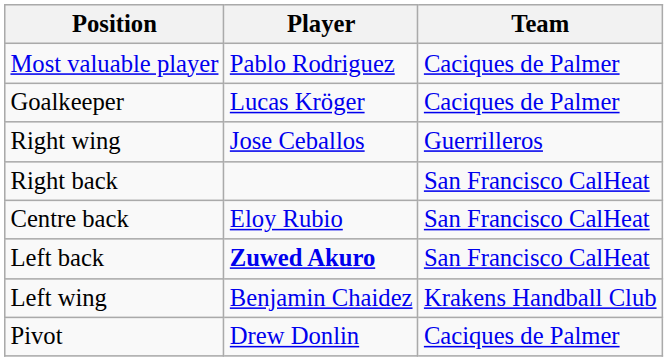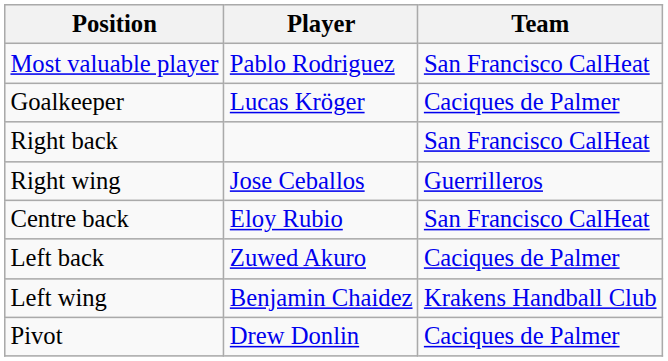 <table class="wikitable">
 <tr>
 <th>Position</th>
 <th>Player</th>
 <th>Team</th>
 </tr>
 <tr>
 <td><a href='#'>Most valuable player</a></td>
 <td> <a href='#'>Pablo Rodriguez</a></td>
-<td> <a href='#'>Caciques de Palmer</a></td>
+<td> <a href='#'>San Francisco CalHeat</a></td>
 </tr>
 <tr>
 <td>Goalkeeper</td>
 <td> <a href='#'>Lucas Kröger</a></td>
 <td> <a href='#'>Caciques de Palmer</a></td>
 </tr>
 <tr>
+<td>Right back</td>
+<td> </td>
+<td> <a href='#'>San Francisco CalHeat</a></td>
+</tr>
+<tr>
 <td>Right wing</td>
 <td> <a href='#'>Jose Ceballos</a></td>
 <td> <a href='#'>Guerrilleros</a></td>
-</tr>
-<tr>
-<td>Right back</td>
-<td> </td>
-<td> <a href='#'>San Francisco CalHeat</a></td>
 </tr>
 <tr>
 <td>Centre back</td>
 <td> <a href='#'>Eloy Rubio</a></td>
 <td> <a href='#'>San Francisco CalHeat</a></td>
 </tr>
 <tr>
 <td>Left back</td>
-<td><strong> <a href='#'>Zuwed Akuro</a></strong></td>
-<td> <a href='#'>San Francisco CalHeat</a></td>
+<td> <a href='#'>Zuwed Akuro</a></td>
+<td> <a href='#'>Caciques de Palmer</a></td>
 </tr>
 <tr>
 <td>Left wing</td>
 <td> <a href='#'>Benjamin Chaidez</a></td>
 <td> <a href='#'>Krakens Handball Club</a></td>
 </tr>
 <tr>
 <td>Pivot</td>
 <td> <a href='#'>Drew Donlin</a></td>
 <td> <a href='#'>Caciques de Palmer</a></td>
 </tr>
 </table>
